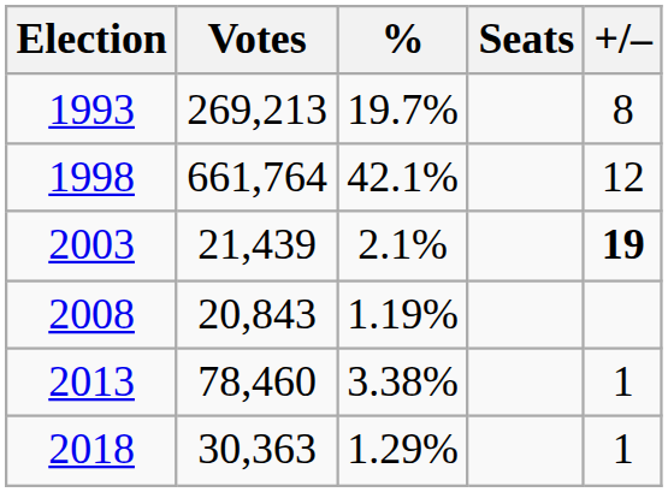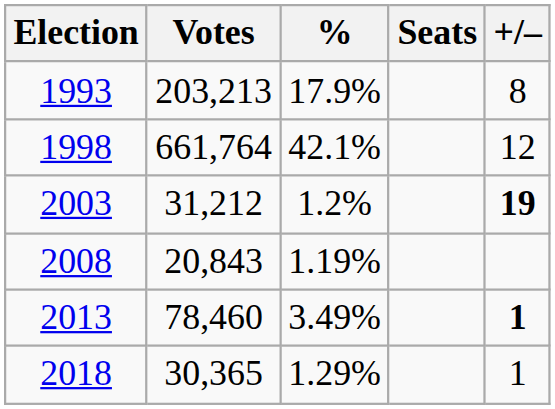 <table class=wikitable style=text-align:center>
 <tr>
 <th><strong>Election</strong></th>
 <th><strong>Votes</strong></th>
 <th><strong>%</strong></th>
 <th><strong>Seats</strong></th>
 <th>+/–</th>
 </tr>
 <tr>
 <td><a href='#'>1993</a></td>
-<td>269,213</td>
-<td>19.7%</td>
+<td>203,213</td>
+<td>17.9%</td>
 <td></td>
 <td> 8</td>
 </tr>
 <tr>
 <td><a href='#'>1998</a></td>
 <td>661,764<br></td>
 <td>42.1%</td>
 <td></td>
 <td> 12</td>
 </tr>
 <tr>
 <td><a href='#'>2003</a></td>
-<td>21,439</td>
-<td>2.1%</td>
+<td>31,212</td>
+<td>1.2%</td>
 <td></td>
 <td><strong> 19</strong></td>
 </tr>
 <tr>
 <td><a href='#'>2008</a></td>
 <td>20,843</td>
 <td>1.19%</td>
 <td></td>
 <td></td>
 </tr>
 <tr>
 <td><a href='#'>2013</a></td>
 <td>78,460</td>
-<td>3.38%</td>
+<td>3.49%</td>
 <td></td>
-<td> 1</td>
+<td><strong> 1</strong></td>
 </tr>
 <tr>
 <td><a href='#'>2018</a></td>
-<td>30,363</td>
+<td>30,365</td>
 <td>1.29%</td>
 <td></td>
 <td> 1</td>
 </tr>
 </table>
